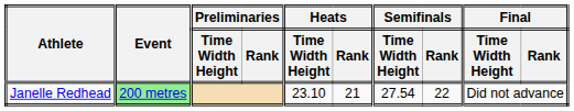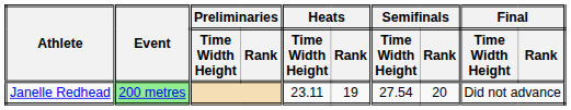 <table class=wikitable style="font-size:90%; border: double;">
 <tr>
 <th rowspan="2" style="border-right:double">Athlete</th>
 <th rowspan="2" style="border-right:double">Event</th>
 <th colspan="2" style="border-right:double; border-bottom:double;">Preliminaries</th>
 <th colspan="2" style="border-right:double; border-bottom:double;">Heats</th>
 <th colspan="2" style="border-right:double; border-bottom:double;">Semifinals</th>
 <th colspan="2" style="border-right:double; border-bottom:double;">Final</th>
 </tr>
 <tr>
 <th>Time<br>Width<br>Height</th>
 <th style="border-right:double">Rank</th>
 <th>Time<br>Width<br>Height</th>
 <th style="border-right:double">Rank</th>
 <th>Time<br>Width<br>Height</th>
 <th style="border-right:double">Rank</th>
 <th>Time<br>Width<br>Height</th>
 <th style="border-right:double">Rank</th>
 </tr>
 <tr style="border-top: double;">
 <td style="border-right:double"><a href='#'>Janelle Redhead</a></td>
 <td style="background: lightgreen; border-right:double"><a href='#'>200 metres</a></td>
 <td style="border-right:double" colspan= 2 bgcolor="wheat"></td>
-<td align=center>23.10</td>
-<td align=center style="border-right:double">21</td>
+<td align=center>23.11</td>
+<td align=center style="border-right:double">19</td>
 <td align=center>27.54</td>
-<td align=center style="border-right:double">22</td>
+<td align=center style="border-right:double">20</td>
 <td colspan="2" align=center>Did not advance</td>
 </tr>
 </table>
